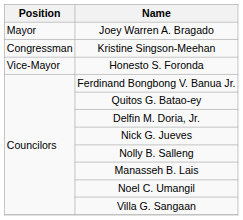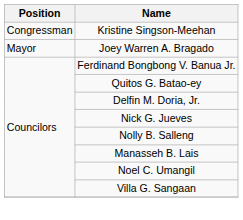 <table class="wikitable" style="line-height:1.20em; font-size:100%;">
 <tr>
 <th>Position</th>
 <th>Name</th>
 </tr>
 <tr>
-<td>Mayor</td>
-<td style="text-align:center;">Joey Warren A. Bragado</td>
-</tr>
-<tr>
 <td>Congressman</td>
 <td style="text-align:center;">Kristine Singson-Meehan</td>
 </tr>
 <tr>
-<td>Vice-Mayor</td>
-<td style="text-align:center;">Honesto S. Foronda</td>
+<td>Mayor</td>
+<td style="text-align:center;">Joey Warren A. Bragado</td>
 </tr>
 <tr>
 <td rowspan=8>Councilors</td>
 <td style="text-align:center;">Ferdinand Bongbong V. Banua Jr.</td>
 </tr>
 <tr>
 <td style="text-align:center;">Quitos G. Batao-ey</td>
 </tr>
 <tr>
 <td style="text-align:center;">Delfin M. Doria, Jr.</td>
 </tr>
 <tr>
 <td style="text-align:center;">Nick G. Jueves</td>
 </tr>
 <tr>
 <td style="text-align:center;">Nolly B. Salleng</td>
 </tr>
 <tr>
 <td style="text-align:center;">Manasseh B. Lais</td>
 </tr>
 <tr>
 <td style="text-align:center;">Noel C. Umangil</td>
 </tr>
 <tr>
 <td style="text-align:center;">Villa G. Sangaan</td>
 </tr>
 <tr>
 </tr>
 </table>
